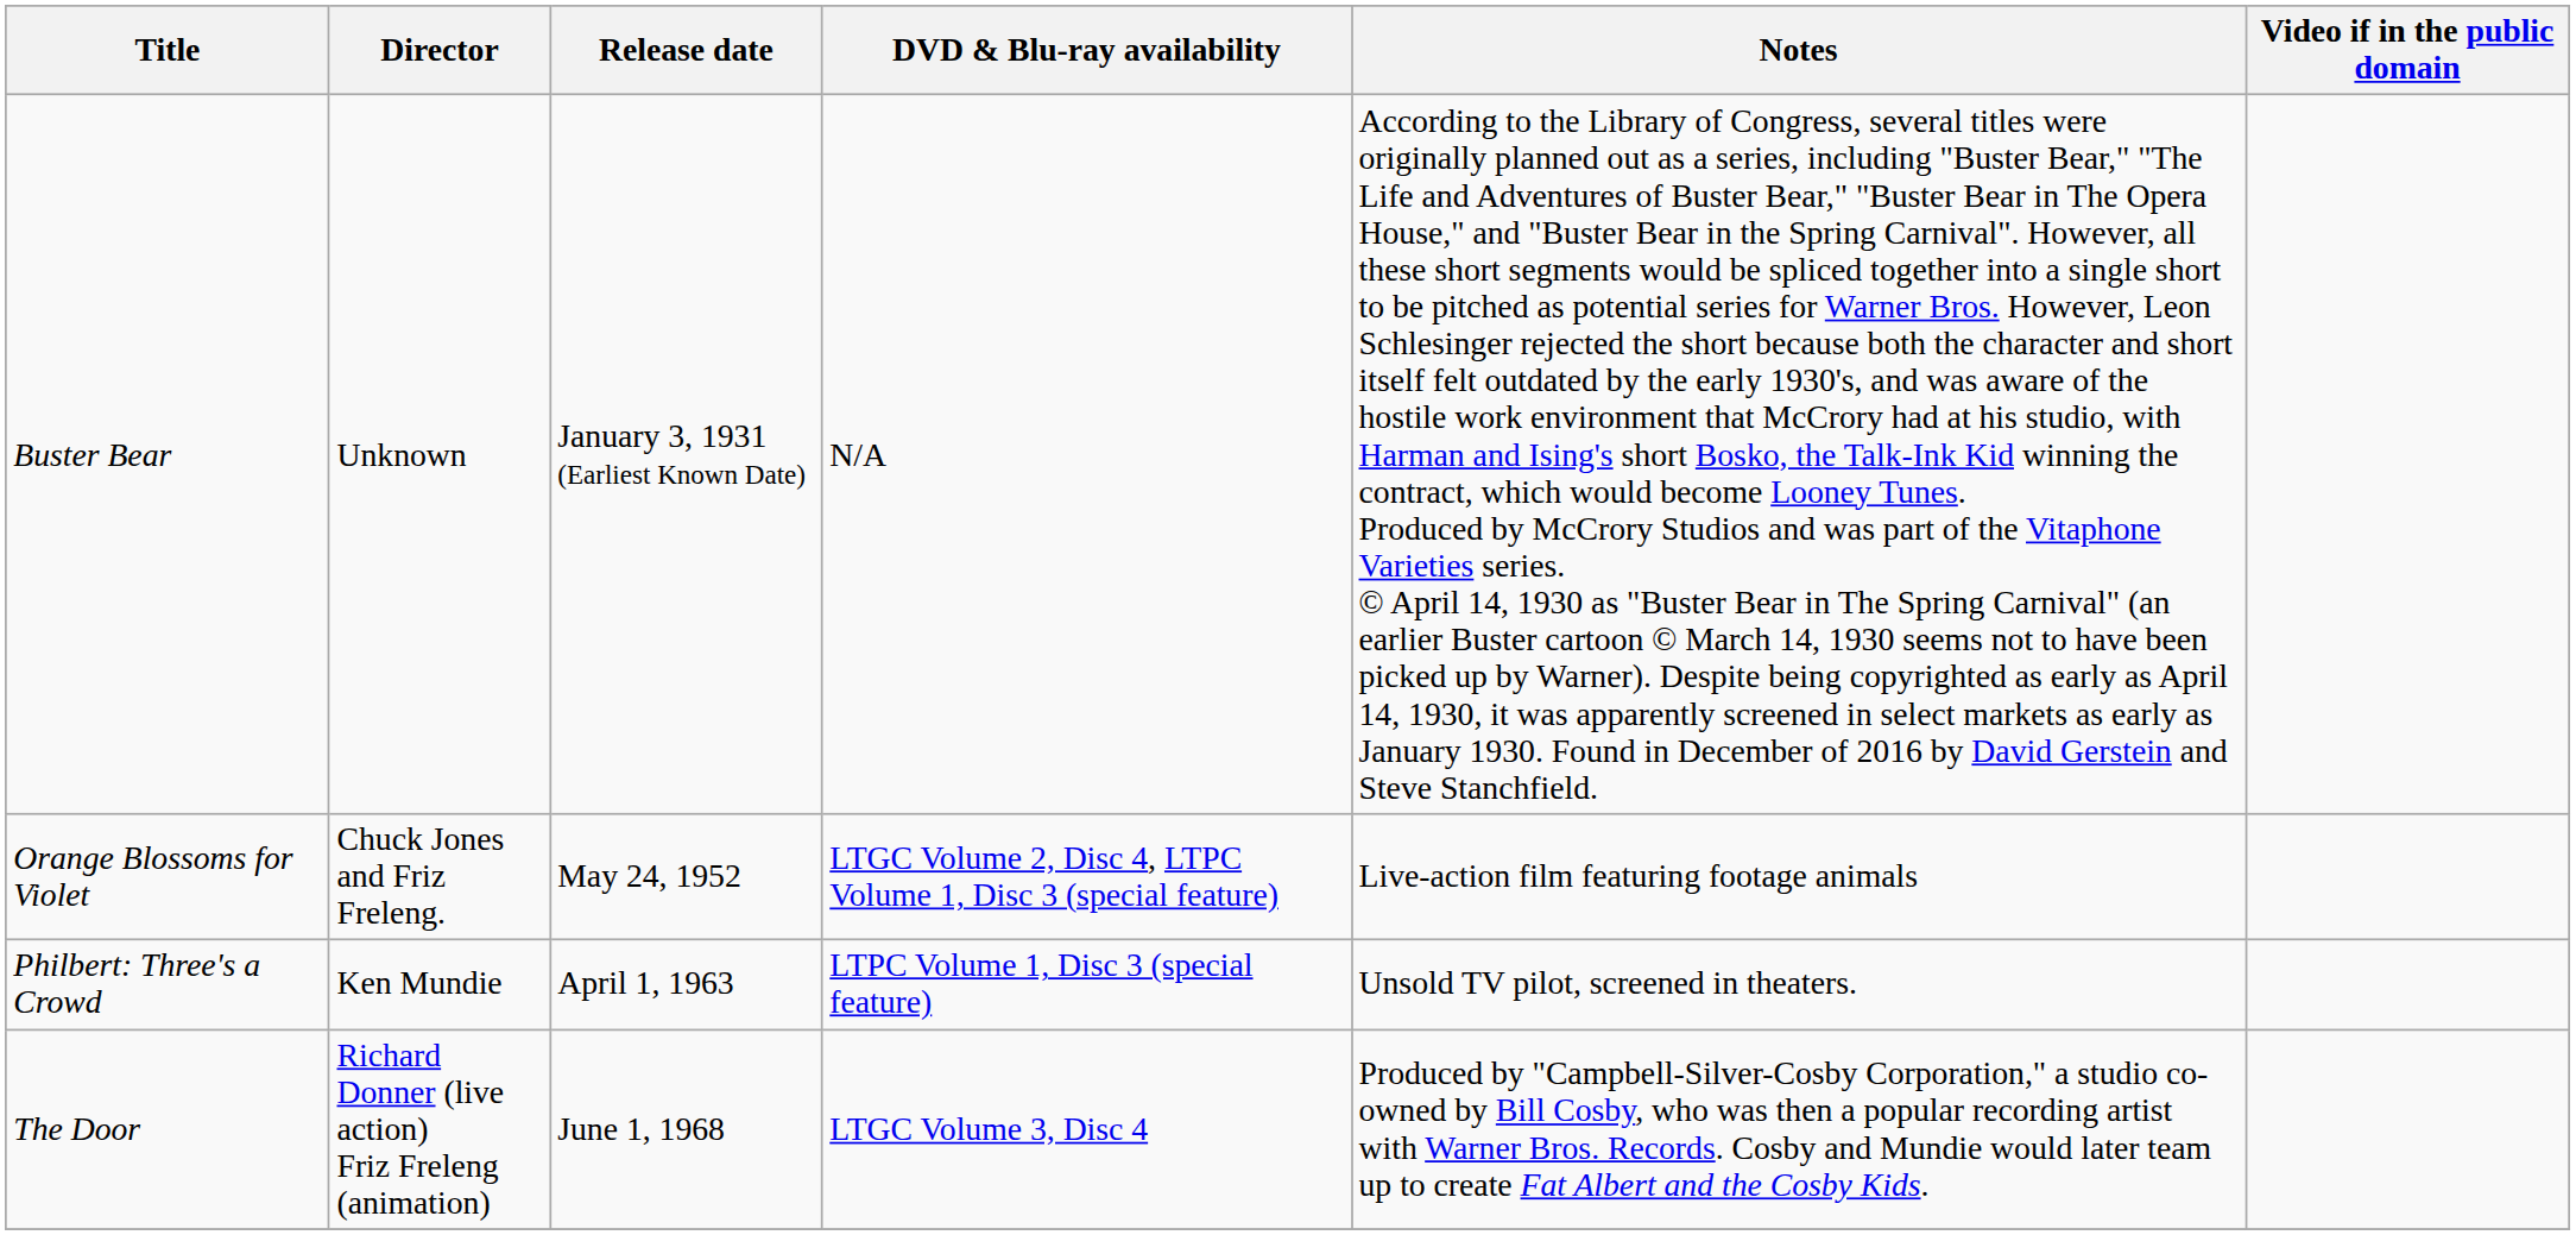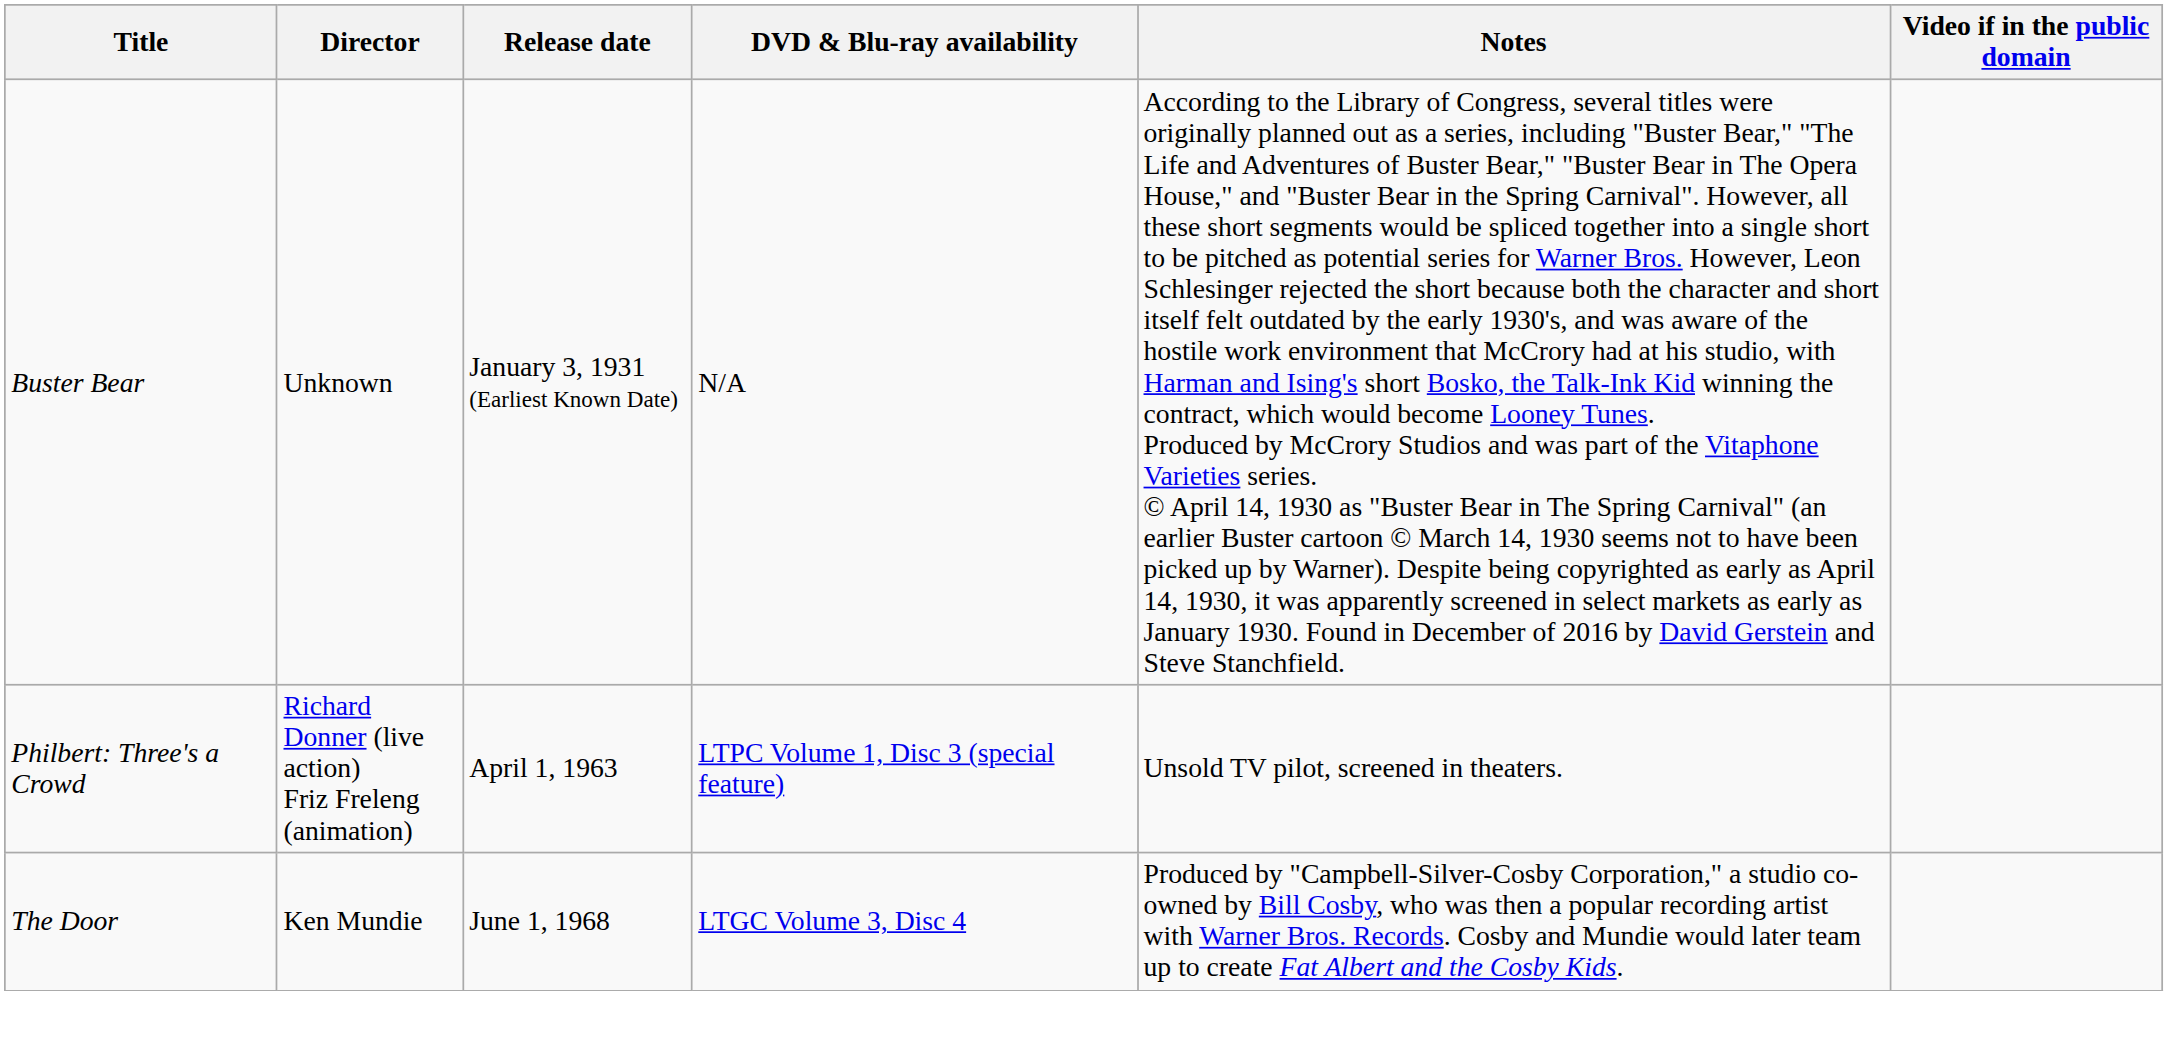 <table class="wikitable sortable">
 <tr>
 <th scope="col" style="width: 150px;">Title</th>
 <th scope="col" style="width: 100px;">Director</th>
 <th scope="col" style="width: 125px;">Release date</th>
 <th scope="col" style="width: 250px;">DVD & Blu-ray availability</th>
 <th>Notes</th>
 <th scope="col" style="width: 150px;">Video if in the <a href='#'>public domain</a></th>
 </tr>
 <tr>
 <td><em>Buster Bear</em></td>
 <td>Unknown</td>
 <td>January 3, 1931<br><small>(Earliest Known Date)</small></td>
 <td>N/A</td>
 <td>According to the Library of Congress, several titles were originally planned out as a series, including "Buster Bear," "The Life and Adventures of Buster Bear," "Buster Bear in The Opera House," and "Buster Bear in the Spring Carnival". However, all these short segments would be spliced together into a single short to be pitched as potential series for <a href='#'>Warner Bros.</a> However, Leon Schlesinger rejected the short because both the character and short itself felt outdated by the early 1930's, and was aware of the hostile work environment that McCrory had at his studio, with <a href='#'>Harman and Ising's</a> short <a href='#'>Bosko, the Talk-Ink Kid</a> winning the contract, which would become <a href='#'>Looney Tunes</a>.<br>Produced by McCrory Studios and was part of the <a href='#'>Vitaphone Varieties</a> series.<br>© April 14, 1930 as "Buster Bear in The Spring Carnival" (an earlier Buster cartoon © March 14, 1930 seems not to have been picked up by Warner). Despite being copyrighted as early as April 14, 1930, it was apparently screened in select markets as early as January 1930. Found in December of 2016 by <a href='#'>David Gerstein</a> and Steve Stanchfield.</td>
 <td></td>
 </tr>
 <tr>
-<td><em>Orange Blossoms for Violet</em></td>
-<td>Chuck Jones and Friz Freleng.</td>
-<td>May 24, 1952</td>
-<td><a href='#'>LTGC Volume 2, Disc 4</a>, <a href='#'>LTPC Volume 1, Disc 3 (special feature)</a></td>
-<td>Live-action film featuring footage animals</td>
-<td></td>
-</tr>
-<tr>
 <td><em>Philbert: Three's a Crowd</em></td>
-<td>Ken Mundie</td>
+<td><a href='#'>Richard Donner</a> (live action)<br>Friz Freleng (animation)</td>
 <td>April 1, 1963</td>
 <td><a href='#'>LTPC Volume 1, Disc 3 (special feature)</a></td>
 <td>Unsold TV pilot, screened in theaters.</td>
 <td></td>
 </tr>
 <tr>
 <td><em>The Door</em></td>
-<td><a href='#'>Richard Donner</a> (live action)<br>Friz Freleng (animation)</td>
+<td>Ken Mundie</td>
 <td>June 1, 1968</td>
 <td><a href='#'>LTGC Volume 3, Disc 4</a></td>
 <td>Produced by "Campbell-Silver-Cosby Corporation," a studio co-owned by <a href='#'>Bill Cosby</a>, who was then a popular recording artist with <a href='#'>Warner Bros. Records</a>. Cosby and Mundie would later team up to create <em><a href='#'>Fat Albert and the Cosby Kids</a></em>.</td>
 <td></td>
 </tr>
 <tr>
 </tr>
 </table>
